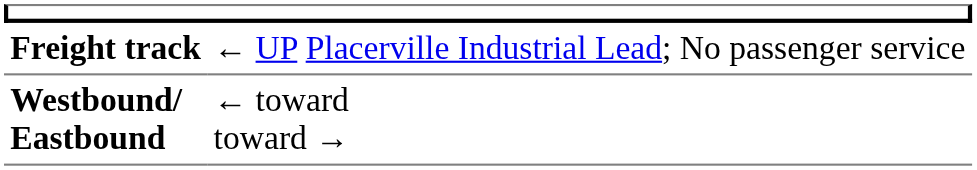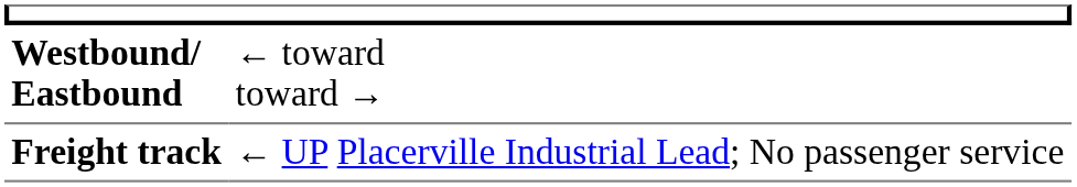 <table border="0" cellspacing="0" cellpadding="3">
 <tr>
 <td colspan="2" style="border-top:solid 1px gray;border-right:solid 2px black;border-left:solid 2px black;border-bottom:solid 2px black;text-align:center"></td>
 </tr>
 <tr>
+<td style="border-bottom:solid 1px gray"><strong>Westbound/<br>Eastbound</strong></td>
+<td style="border-bottom:solid 1px gray">←  toward  <br>  toward   →</td>
+</tr>
+<tr>
 <td style="border-bottom:solid 1px gray"><strong>Freight track</strong></td>
 <td style="border-bottom:solid 1px gray">← <a href='#'>UP</a> <a href='#'>Placerville Industrial Lead</a>; No passenger service</td>
 </tr>
-<tr>
-<td style="border-bottom:solid 1px gray"><strong>Westbound/<br>Eastbound</strong></td>
-<td style="border-bottom:solid 1px gray">←  toward  <br>  toward   →</td>
-</tr>
 </table>
